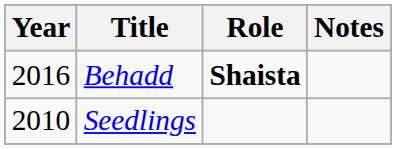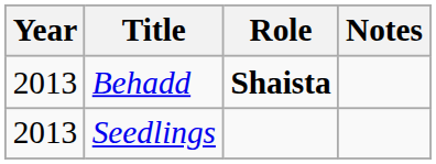 <table class="wikitable sortable">
 <tr>
 <th>Year</th>
 <th>Title</th>
 <th>Role</th>
 <th>Notes</th>
 </tr>
 <tr>
-<td>2016</td>
+<td>2013</td>
 <td><em><a href='#'>Behadd</a></em></td>
 <td><strong>Shaista</strong></td>
 <td></td>
 </tr>
 <tr>
-<td>2010</td>
+<td>2013</td>
 <td><em><a href='#'>Seedlings</a></em></td>
 <td></td>
 <td></td>
 </tr>
 </table>
